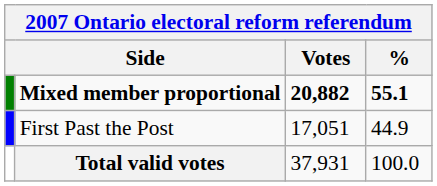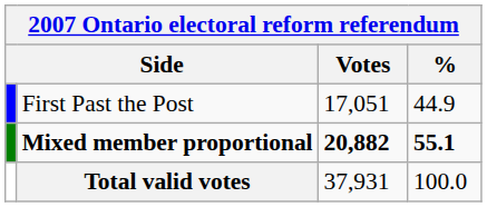 <table class="wikitable" style="font-size: 95%; clear:both">
 <tr style="background-color:#E9E9E9">
 <th colspan=4><a href='#'>2007 Ontario electoral reform referendum</a></th>
 </tr>
 <tr style="background-color:#E9E9E9">
 <th colspan=2 style="width: 130px">Side</th>
 <th style="width: 50px">Votes</th>
 <th style="width: 40px">%</th>
 </tr>
 <tr>
+<td bgcolor="blue"></td>
+<td>First Past the Post</td>
+<td>17,051</td>
+<td>44.9</td>
+</tr>
+<tr>
 <td bgcolor="green"></td>
 <td><strong>Mixed member proportional</strong></td>
 <td><strong>20,882</strong></td>
 <td><strong>55.1</strong></td>
-</tr>
-<tr>
-<td bgcolor="blue"></td>
-<td>First Past the Post</td>
-<td>17,051</td>
-<td>44.9</td>
 </tr>
 <tr>
 <td bgcolor="white"></td>
 <th>Total valid votes</th>
 <td>37,931</td>
 <td>100.0</td>
 </tr>
 </table>
